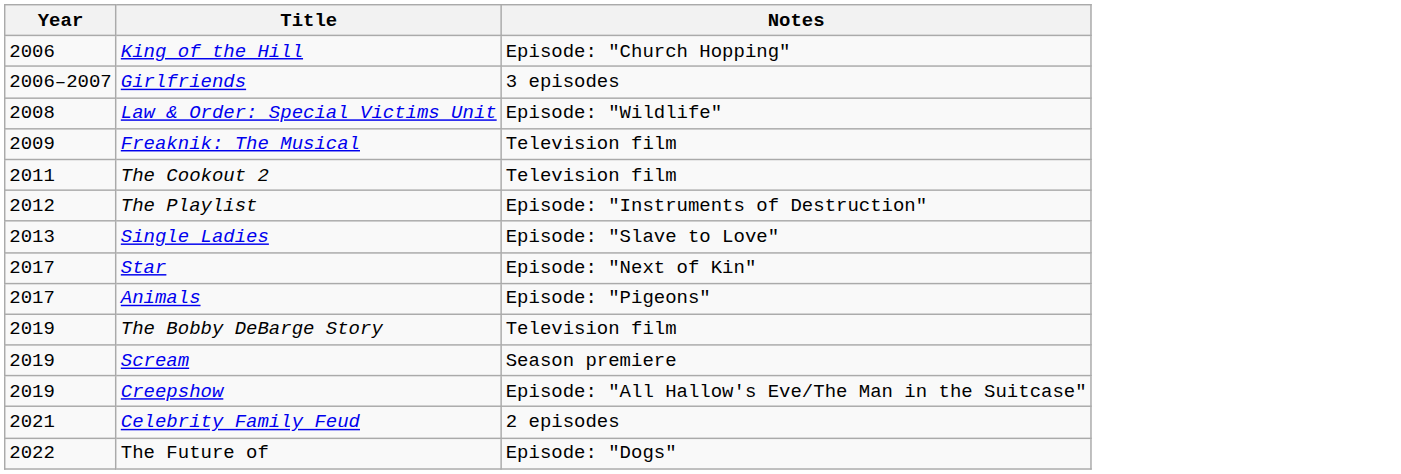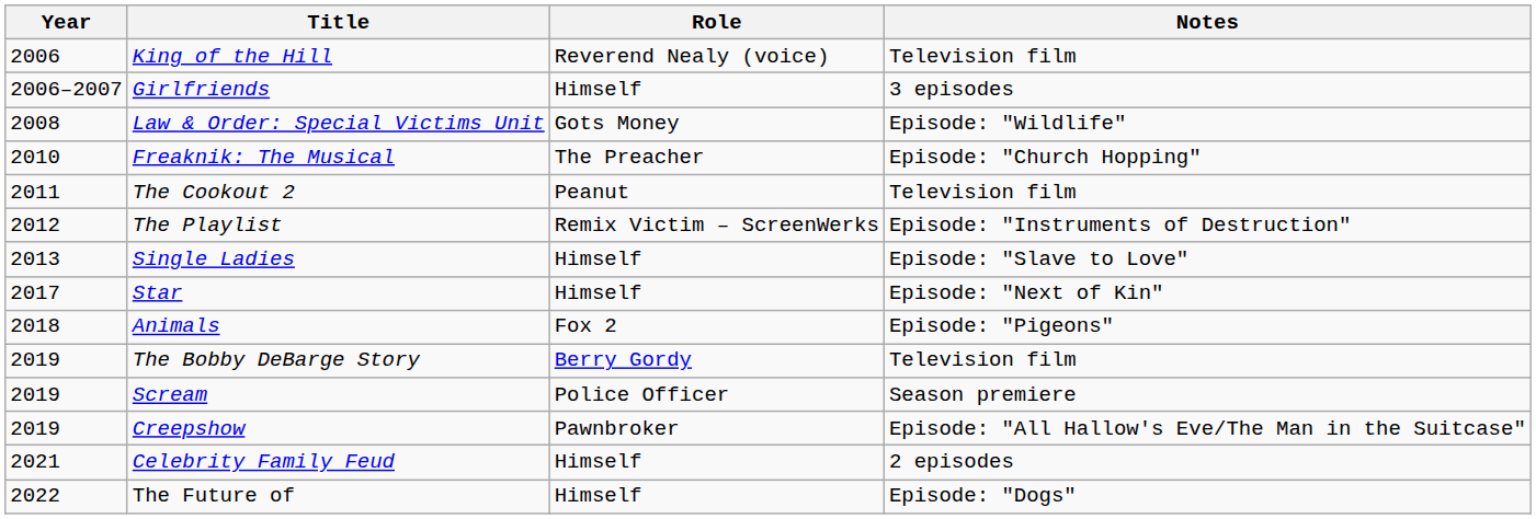 <table class="wikitable sortable">
 <tr>
 <th>Year</th>
 <th>Title</th>
+<th>Role</th>
 <th class="unsortable">Notes</th>
 </tr>
 <tr>
 <td>2006</td>
 <td><em><a href='#'>King of the Hill</a></em></td>
-<td>Episode: "Church Hopping"</td>
+<td>Reverend Nealy (voice)</td>
+<td>Television film</td>
 </tr>
 <tr>
 <td>2006–2007</td>
 <td><em><a href='#'>Girlfriends</a></em></td>
+<td>Himself</td>
 <td>3 episodes</td>
 </tr>
 <tr>
 <td>2008</td>
 <td><em><a href='#'>Law & Order: Special Victims Unit</a></em></td>
+<td>Gots Money</td>
 <td>Episode: "Wildlife"</td>
 </tr>
 <tr>
-<td>2009</td>
+<td>2010</td>
 <td><em><a href='#'>Freaknik: The Musical</a></em></td>
-<td>Television film</td>
+<td>The Preacher</td>
+<td>Episode: "Church Hopping"</td>
 </tr>
 <tr>
 <td>2011</td>
 <td><em>The Cookout 2</em></td>
+<td>Peanut</td>
 <td>Television film</td>
 </tr>
 <tr>
 <td>2012</td>
 <td><em>The Playlist</em></td>
+<td>Remix Victim – ScreenWerks</td>
 <td>Episode: "Instruments of Destruction"</td>
 </tr>
 <tr>
 <td>2013</td>
 <td><em><a href='#'>Single Ladies</a></em></td>
+<td>Himself</td>
 <td>Episode: "Slave to Love"</td>
 </tr>
 <tr>
 <td>2017</td>
 <td><em><a href='#'>Star</a></em></td>
+<td>Himself</td>
 <td>Episode: "Next of Kin"</td>
 </tr>
 <tr>
-<td>2017</td>
+<td>2018</td>
 <td><em><a href='#'>Animals</a></em></td>
+<td>Fox 2</td>
 <td>Episode: "Pigeons"</td>
 </tr>
 <tr>
 <td>2019</td>
 <td><em>The Bobby DeBarge Story</em></td>
+<td><a href='#'>Berry Gordy</a></td>
 <td>Television film</td>
 </tr>
 <tr>
 <td>2019</td>
 <td><em><a href='#'>Scream</a></em></td>
+<td>Police Officer</td>
 <td>Season premiere</td>
 </tr>
 <tr>
 <td>2019</td>
 <td><em><a href='#'>Creepshow</a></em></td>
+<td>Pawnbroker</td>
 <td>Episode: "All Hallow's Eve/The Man in the Suitcase"</td>
 </tr>
 <tr>
 <td>2021</td>
 <td><em><a href='#'>Celebrity Family Feud</a></em></td>
+<td>Himself</td>
 <td>2 episodes</td>
 </tr>
 <tr>
 <td>2022</td>
 <td>The Future of</td>
+<td>Himself</td>
 <td>Episode: "Dogs"</td>
 </tr>
 </table>
